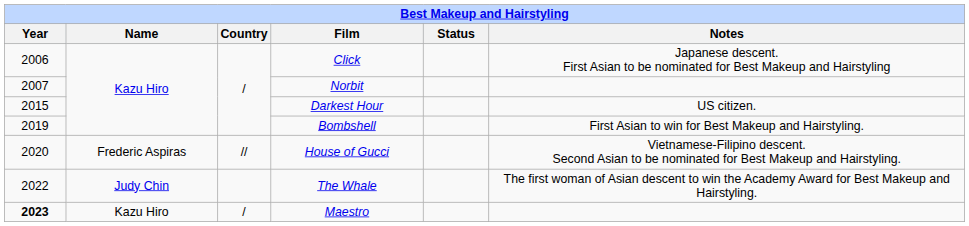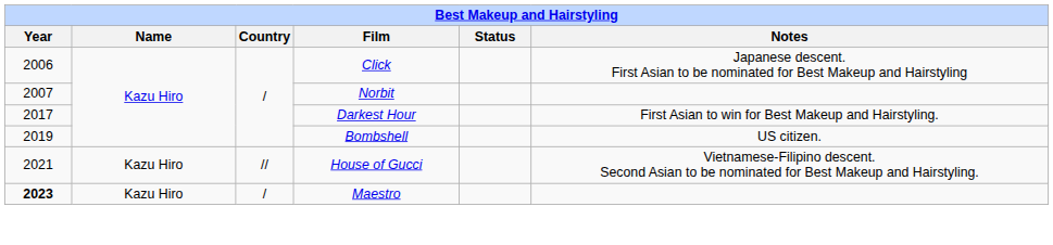 <table class="wikitable" style="text-align: center">
 <tr style="background:#bfd7ff;">
 <td colspan="6" style="text-align: center;"><strong><a href='#'>Best Makeup and Hairstyling</a></strong></td>
 </tr>
 <tr style="background:#ebf5ff;">
 <th style="width:075px;">Year</th>
 <th style="width:200px;">Name</th>
 <th style="width:050px;">Country</th>
 <th style="width:200px;">Film</th>
 <th style="width:080px;">Status</th>
 <th style="width:650px;">Notes</th>
 </tr>
 <tr>
 <td>2006</td>
 <td rowspan=4><a href='#'>Kazu Hiro</a></td>
 <td rowspan=4>/</td>
 <td><em><a href='#'>Click</a></em></td>
 <td></td>
 <td>Japanese descent.<br>First Asian to be nominated for Best Makeup and Hairstyling<br></td>
 </tr>
 <tr>
 <td>2007</td>
 <td><em><a href='#'>Norbit</a></em></td>
 <td></td>
 <td></td>
 </tr>
 <tr>
-<td>2015</td>
+<td>2017</td>
 <td><em><a href='#'>Darkest Hour</a></em></td>
 <td></td>
-<td>US citizen.<br></td>
+<td>First Asian to win for Best Makeup and Hairstyling.<br></td>
 </tr>
 <tr>
 <td>2019</td>
 <td><em><a href='#'>Bombshell</a></em></td>
 <td></td>
-<td>First Asian to win for Best Makeup and Hairstyling.<br></td>
+<td>US citizen.<br></td>
 </tr>
 <tr>
-<td>2020</td>
-<td>Frederic Aspiras</td>
+<td>2021</td>
+<td>Kazu Hiro</td>
 <td>//</td>
 <td><em><a href='#'>House of Gucci</a></em></td>
 <td></td>
 <td>Vietnamese-Filipino descent.<br>Second Asian to be nominated for Best Makeup and Hairstyling.<br></td>
-</tr>
-<tr>
-<td>2022</td>
-<td><a href='#'>Judy Chin</a></td>
-<td><br></td>
-<td><em><a href='#'>The Whale</a></em></td>
-<td></td>
-<td>The first woman of Asian descent to win the Academy Award for Best Makeup and Hairstyling. </td>
 </tr>
 <tr>
 <td><strong>2023</strong></td>
 <td>Kazu Hiro</td>
 <td>/</td>
 <td><em><a href='#'>Maestro</a></em></td>
 <td></td>
 <td></td>
 </tr>
 </table>
